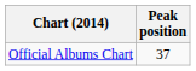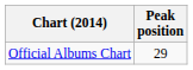 <table class="wikitable sortable">
 <tr>
 <th style="text-align:center;">Chart (2014)</th>
 <th style="text-align:center;">Peak<br>position</th>
 </tr>
 <tr>
 <td style="text-align:left;"><a href='#'>Official Albums Chart</a></td>
-<td style="text-align:center;">37</td>
+<td style="text-align:center;">29</td>
 </tr>
 </table>
